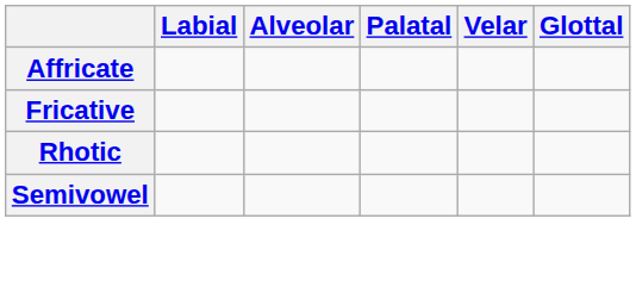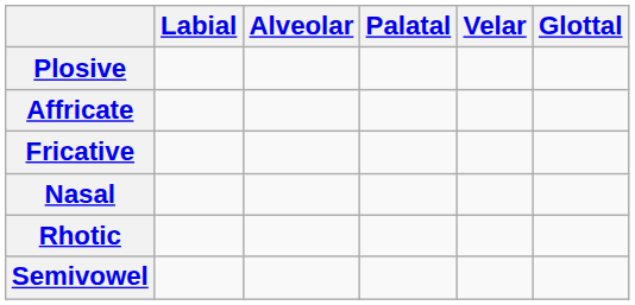 <table class="wikitable" style="text-align:center">
 <tr>
 <th></th>
 <th><a href='#'>Labial</a></th>
 <th><a href='#'>Alveolar</a></th>
 <th><a href='#'>Palatal</a></th>
 <th><a href='#'>Velar</a></th>
 <th><a href='#'>Glottal</a></th>
+</tr>
+<tr>
+<th><a href='#'>Plosive</a></th>
+<td></td>
+<td></td>
+<td></td>
+<td></td>
+<td></td>
 </tr>
 <tr>
 <th><a href='#'>Affricate</a></th>
 <td></td>
 <td></td>
 <td></td>
 <td></td>
 <td></td>
 </tr>
 <tr>
 <th><a href='#'>Fricative</a></th>
+<td></td>
+<td></td>
+<td></td>
+<td></td>
+<td></td>
+</tr>
+<tr>
+<th><a href='#'>Nasal</a></th>
 <td></td>
 <td></td>
 <td></td>
 <td></td>
 <td></td>
 </tr>
 <tr>
 <th><a href='#'>Rhotic</a></th>
 <td></td>
 <td></td>
 <td></td>
 <td></td>
 <td></td>
 </tr>
 <tr>
 <th><a href='#'>Semivowel</a></th>
 <td></td>
 <td></td>
 <td></td>
 <td></td>
 <td></td>
 </tr>
 </table>
